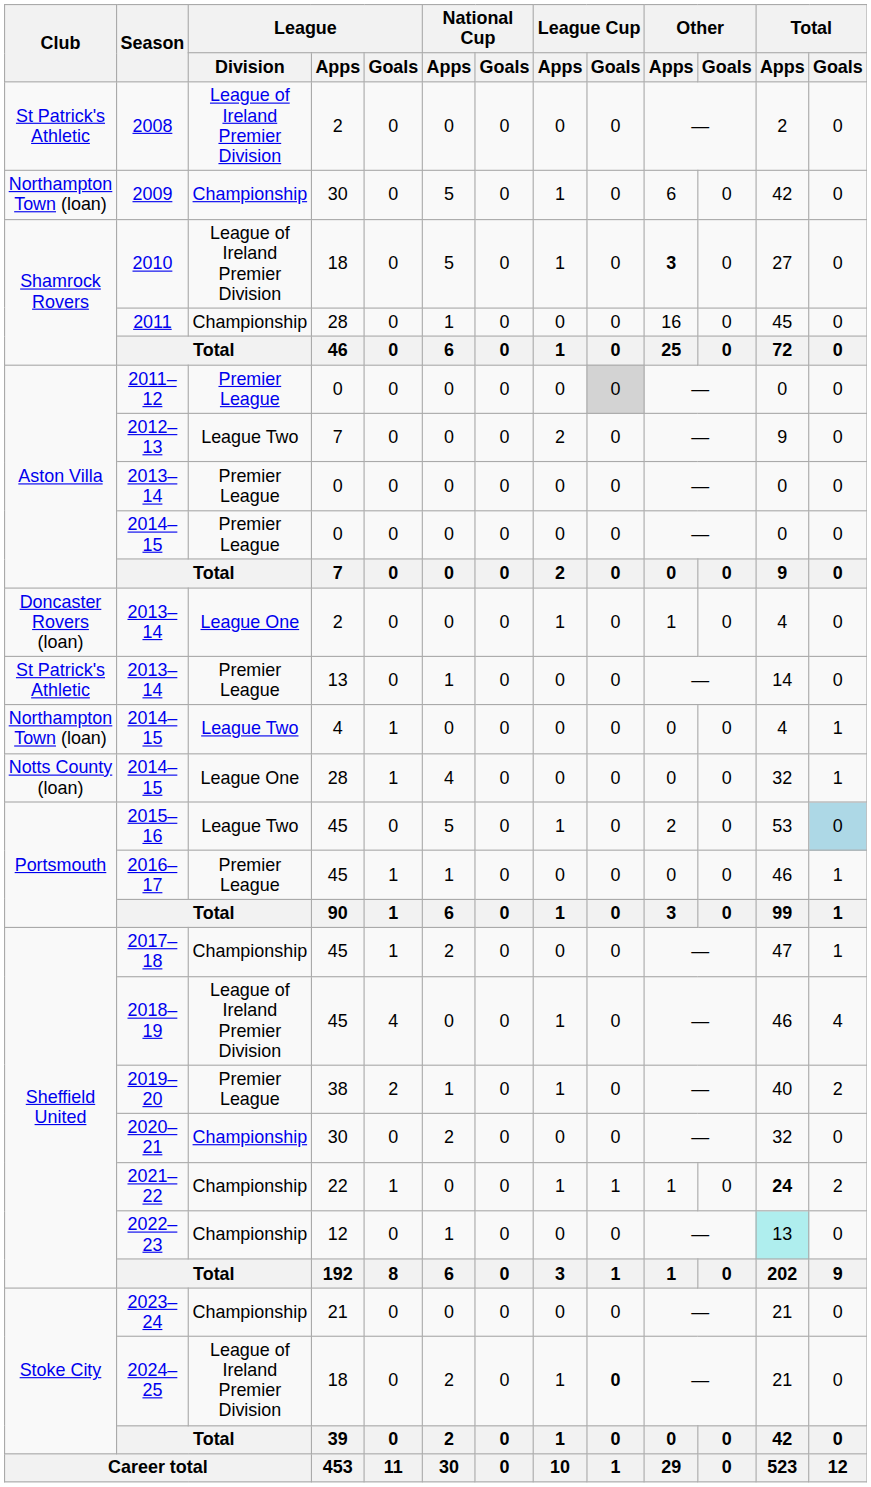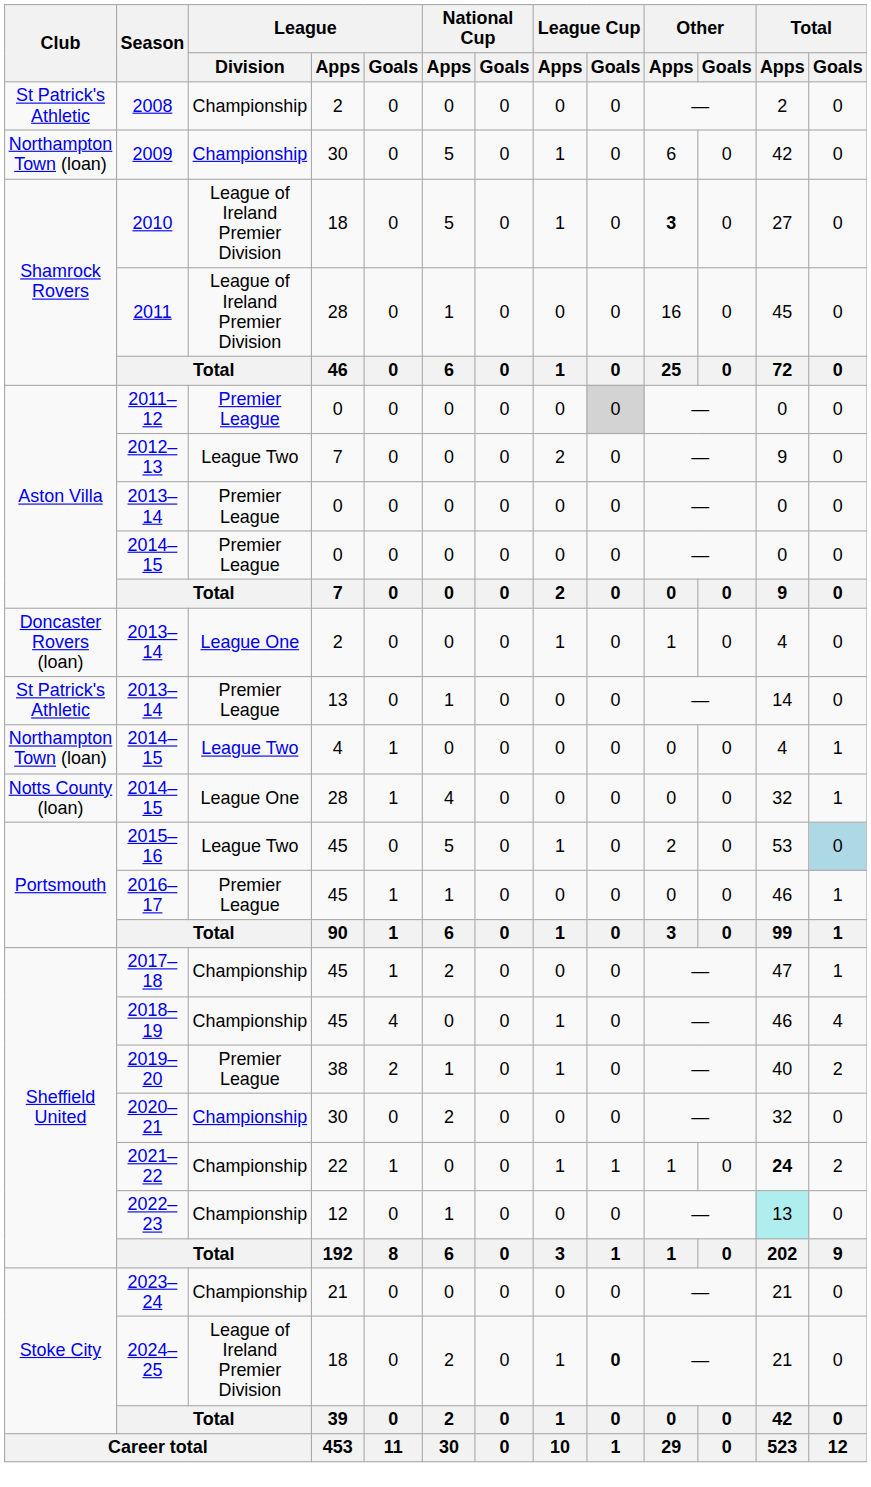 <table class="wikitable" style="text-align:center">
 <tr>
 <th rowspan="2">Club</th>
 <th rowspan="2">Season</th>
 <th colspan="3">League</th>
 <th colspan="2">National Cup</th>
 <th colspan="2">League Cup</th>
 <th colspan="2">Other</th>
 <th colspan="2">Total</th>
 </tr>
 <tr>
 <th>Division</th>
 <th>Apps</th>
 <th>Goals</th>
 <th>Apps</th>
 <th>Goals</th>
 <th>Apps</th>
 <th>Goals</th>
 <th>Apps</th>
 <th>Goals</th>
 <th>Apps</th>
 <th>Goals</th>
 </tr>
 <tr>
 <td><a href='#'>St Patrick's Athletic</a></td>
 <td><a href='#'>2008</a></td>
-<td><a href='#'>League of Ireland Premier Division</a></td>
+<td>Championship</td>
 <td>2</td>
 <td>0</td>
 <td>0</td>
 <td>0</td>
 <td>0</td>
 <td>0</td>
 <td colspan="2">—</td>
 <td>2</td>
 <td>0</td>
 </tr>
 <tr>
 <td><a href='#'>Northampton Town</a> (loan)</td>
 <td><a href='#'>2009</a></td>
 <td><a href='#'>Championship</a></td>
 <td>30</td>
 <td>0</td>
 <td>5</td>
 <td>0</td>
 <td>1</td>
 <td>0</td>
 <td>6</td>
 <td>0</td>
 <td>42</td>
 <td>0</td>
 </tr>
 <tr>
 <td rowspan="3"><a href='#'>Shamrock Rovers</a></td>
 <td><a href='#'>2010</a></td>
 <td>League of Ireland Premier Division</td>
 <td>18</td>
 <td>0</td>
 <td>5</td>
 <td>0</td>
 <td>1</td>
 <td>0</td>
 <td><strong>3</strong></td>
 <td>0</td>
 <td>27</td>
 <td>0</td>
 </tr>
 <tr>
 <td><a href='#'>2011</a></td>
-<td>Championship</td>
+<td>League of Ireland Premier Division</td>
 <td>28</td>
 <td>0</td>
 <td>1</td>
 <td>0</td>
 <td>0</td>
 <td>0</td>
 <td>16</td>
 <td>0</td>
 <td>45</td>
 <td>0</td>
 </tr>
 <tr>
 <th colspan="2">Total</th>
 <th>46</th>
 <th>0</th>
 <th>6</th>
 <th>0</th>
 <th>1</th>
 <th>0</th>
 <th>25</th>
 <th>0</th>
 <th>72</th>
 <th>0</th>
 </tr>
 <tr>
 <td rowspan="5"><a href='#'>Aston Villa</a></td>
 <td><a href='#'>2011–12</a></td>
 <td><a href='#'>Premier League</a></td>
 <td>0</td>
 <td>0</td>
 <td>0</td>
 <td>0</td>
 <td>0</td>
 <td style="background: lightgrey;">0</td>
 <td colspan="2">—</td>
 <td>0</td>
 <td>0</td>
 </tr>
 <tr>
 <td><a href='#'>2012–13</a></td>
 <td>League Two</td>
 <td>7</td>
 <td>0</td>
 <td>0</td>
 <td>0</td>
 <td>2</td>
 <td>0</td>
 <td colspan="2">—</td>
 <td>9</td>
 <td>0</td>
 </tr>
 <tr>
 <td><a href='#'>2013–14</a></td>
 <td>Premier League</td>
 <td>0</td>
 <td>0</td>
 <td>0</td>
 <td>0</td>
 <td>0</td>
 <td>0</td>
 <td colspan="2">—</td>
 <td>0</td>
 <td>0</td>
 </tr>
 <tr>
 <td><a href='#'>2014–15</a></td>
 <td>Premier League</td>
 <td>0</td>
 <td>0</td>
 <td>0</td>
 <td>0</td>
 <td>0</td>
 <td>0</td>
 <td colspan="2">—</td>
 <td>0</td>
 <td>0</td>
 </tr>
 <tr>
 <th colspan="2">Total</th>
 <th>7</th>
 <th>0</th>
 <th>0</th>
 <th>0</th>
 <th>2</th>
 <th>0</th>
 <th>0</th>
 <th>0</th>
 <th>9</th>
 <th>0</th>
 </tr>
 <tr>
 <td><a href='#'>Doncaster Rovers</a> (loan)</td>
 <td><a href='#'>2013–14</a></td>
 <td><a href='#'>League One</a></td>
 <td>2</td>
 <td>0</td>
 <td>0</td>
 <td>0</td>
 <td>1</td>
 <td>0</td>
 <td>1</td>
 <td>0</td>
 <td>4</td>
 <td>0</td>
 </tr>
 <tr>
 <td><a href='#'>St Patrick's Athletic</a></td>
 <td><a href='#'>2013–14</a></td>
 <td>Premier League</td>
 <td>13</td>
 <td>0</td>
 <td>1</td>
 <td>0</td>
 <td>0</td>
 <td>0</td>
 <td colspan="2">—</td>
 <td>14</td>
 <td>0</td>
 </tr>
 <tr>
 <td><a href='#'>Northampton Town</a> (loan)</td>
 <td><a href='#'>2014–15</a></td>
 <td><a href='#'>League Two</a></td>
 <td>4</td>
 <td>1</td>
 <td>0</td>
 <td>0</td>
 <td>0</td>
 <td>0</td>
 <td>0</td>
 <td>0</td>
 <td>4</td>
 <td>1</td>
 </tr>
 <tr>
 <td><a href='#'>Notts County</a> (loan)</td>
 <td><a href='#'>2014–15</a></td>
 <td>League One</td>
 <td>28</td>
 <td>1</td>
 <td>4</td>
 <td>0</td>
 <td>0</td>
 <td>0</td>
 <td>0</td>
 <td>0</td>
 <td>32</td>
 <td>1</td>
 </tr>
 <tr>
 <td rowspan="3"><a href='#'>Portsmouth</a></td>
 <td><a href='#'>2015–16</a></td>
 <td>League Two</td>
 <td>45</td>
 <td>0</td>
 <td>5</td>
 <td>0</td>
 <td>1</td>
 <td>0</td>
 <td>2</td>
 <td>0</td>
 <td>53</td>
 <td style="background: lightblue;">0</td>
 </tr>
 <tr>
 <td><a href='#'>2016–17</a></td>
 <td>Premier League</td>
 <td>45</td>
 <td>1</td>
 <td>1</td>
 <td>0</td>
 <td>0</td>
 <td>0</td>
 <td>0</td>
 <td>0</td>
 <td>46</td>
 <td>1</td>
 </tr>
 <tr>
 <th colspan="2">Total</th>
 <th>90</th>
 <th>1</th>
 <th>6</th>
 <th>0</th>
 <th>1</th>
 <th>0</th>
 <th>3</th>
 <th>0</th>
 <th>99</th>
 <th>1</th>
 </tr>
 <tr>
 <td rowspan="7"><a href='#'>Sheffield United</a></td>
 <td><a href='#'>2017–18</a></td>
 <td>Championship</td>
 <td>45</td>
 <td>1</td>
 <td>2</td>
 <td>0</td>
 <td>0</td>
 <td>0</td>
 <td colspan="2">—</td>
 <td>47</td>
 <td>1</td>
 </tr>
 <tr>
 <td><a href='#'>2018–19</a></td>
-<td>League of Ireland Premier Division</td>
+<td>Championship</td>
 <td>45</td>
 <td>4</td>
 <td>0</td>
 <td>0</td>
 <td>1</td>
 <td>0</td>
 <td colspan="2">—</td>
 <td>46</td>
 <td>4</td>
 </tr>
 <tr>
 <td><a href='#'>2019–20</a></td>
 <td>Premier League</td>
 <td>38</td>
 <td>2</td>
 <td>1</td>
 <td>0</td>
 <td>1</td>
 <td>0</td>
 <td colspan=2>—</td>
 <td>40</td>
 <td>2</td>
 </tr>
 <tr>
 <td><a href='#'>2020–21</a></td>
 <td><a href='#'>Championship</a></td>
 <td>30</td>
 <td>0</td>
 <td>2</td>
 <td>0</td>
 <td>0</td>
 <td>0</td>
 <td colspan=2>—</td>
 <td>32</td>
 <td>0</td>
 </tr>
 <tr>
 <td><a href='#'>2021–22</a></td>
 <td>Championship</td>
 <td>22</td>
 <td>1</td>
 <td>0</td>
 <td>0</td>
 <td>1</td>
 <td>1</td>
 <td>1</td>
 <td>0</td>
 <td><strong>24</strong></td>
 <td>2</td>
 </tr>
 <tr>
 <td><a href='#'>2022–23</a></td>
 <td>Championship</td>
 <td>12</td>
 <td>0</td>
 <td>1</td>
 <td>0</td>
 <td>0</td>
 <td>0</td>
 <td colspan=2>—</td>
 <td style="background: paleturquoise;">13</td>
 <td>0</td>
 </tr>
 <tr>
 <th colspan="2">Total</th>
 <th>192</th>
 <th>8</th>
 <th>6</th>
 <th>0</th>
 <th>3</th>
 <th>1</th>
 <th>1</th>
 <th>0</th>
 <th>202</th>
 <th>9</th>
 </tr>
 <tr>
 <td rowspan=3><a href='#'>Stoke City</a></td>
 <td><a href='#'>2023–24</a></td>
 <td>Championship</td>
 <td>21</td>
 <td>0</td>
 <td>0</td>
 <td>0</td>
 <td>0</td>
 <td>0</td>
 <td colspan=2>—</td>
 <td>21</td>
 <td>0</td>
 </tr>
 <tr>
 <td><a href='#'>2024–25</a></td>
 <td>League of Ireland Premier Division</td>
 <td>18</td>
 <td>0</td>
 <td>2</td>
 <td>0</td>
 <td>1</td>
 <td><strong>0</strong></td>
 <td colspan=2>—</td>
 <td>21</td>
 <td>0</td>
 </tr>
 <tr>
 <th colspan="2">Total</th>
 <th>39</th>
 <th>0</th>
 <th>2</th>
 <th>0</th>
 <th>1</th>
 <th>0</th>
 <th>0</th>
 <th>0</th>
 <th>42</th>
 <th>0</th>
 </tr>
 <tr>
 <th colspan="3">Career total</th>
 <th>453</th>
 <th>11</th>
 <th>30</th>
 <th>0</th>
 <th>10</th>
 <th>1</th>
 <th>29</th>
 <th>0</th>
 <th>523</th>
 <th>12</th>
 </tr>
 </table>
